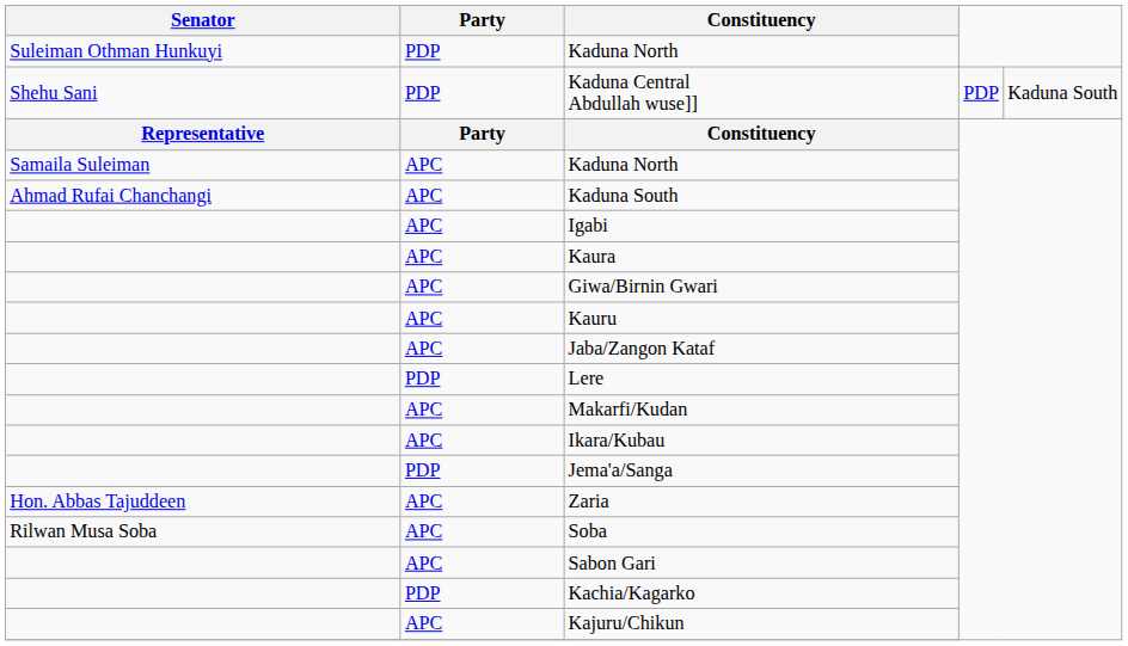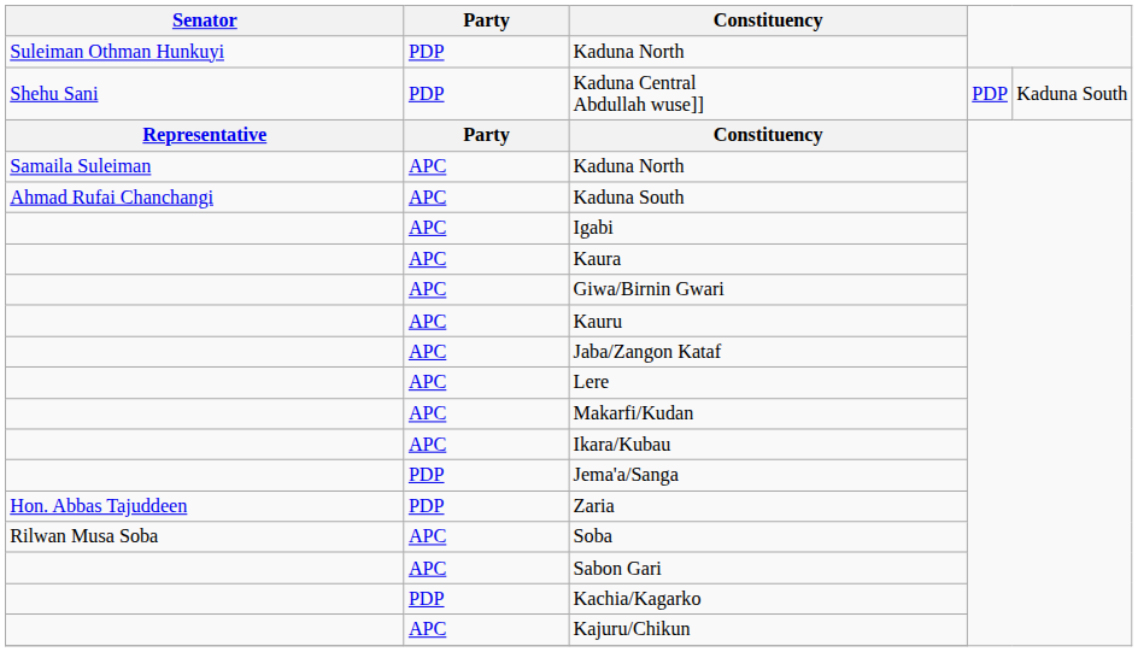 <table class="wikitable">
 <tr>
 <th style="width:20em"><a href='#'>Senator</a></th>
 <th style="width:8em">Party</th>
 <th style="width:20em">Constituency</th>
 </tr>
 <tr>
 <td><a href='#'>Suleiman Othman Hunkuyi</a></td>
 <td><a href='#'>PDP</a></td>
 <td>Kaduna North</td>
 </tr>
 <tr>
 <td><a href='#'>Shehu Sani</a></td>
 <td><a href='#'>PDP</a></td>
 <td>Kaduna Central<br>Abdullah wuse]]</td>
 <td><a href='#'>PDP</a></td>
 <td>Kaduna South</td>
 </tr>
 <tr>
 <th><a href='#'>Representative</a></th>
 <th>Party</th>
 <th>Constituency</th>
 </tr>
 <tr>
 <td><a href='#'>Samaila Suleiman</a></td>
 <td><a href='#'>APC</a></td>
 <td>Kaduna North</td>
 </tr>
 <tr>
 <td><a href='#'>Ahmad Rufai Chanchangi</a></td>
 <td><a href='#'>APC</a></td>
 <td>Kaduna South</td>
 </tr>
 <tr>
 <td></td>
 <td><a href='#'>APC</a></td>
 <td>Igabi</td>
 </tr>
 <tr>
 <td></td>
 <td><a href='#'>APC</a></td>
 <td>Kaura</td>
 </tr>
 <tr>
 <td></td>
 <td><a href='#'>APC</a></td>
 <td>Giwa/Birnin Gwari</td>
 </tr>
 <tr>
 <td></td>
 <td><a href='#'>APC</a></td>
 <td>Kauru</td>
 </tr>
 <tr>
 <td></td>
 <td><a href='#'>APC</a></td>
 <td>Jaba/Zangon Kataf</td>
 </tr>
 <tr>
 <td></td>
-<td><a href='#'>PDP</a></td>
+<td><a href='#'>APC</a></td>
 <td>Lere</td>
 </tr>
 <tr>
 <td></td>
 <td><a href='#'>APC</a></td>
 <td>Makarfi/Kudan</td>
 </tr>
 <tr>
 <td></td>
 <td><a href='#'>APC</a></td>
 <td>Ikara/Kubau</td>
 </tr>
 <tr>
 <td></td>
 <td><a href='#'>PDP</a></td>
 <td>Jema'a/Sanga</td>
 </tr>
 <tr>
 <td><a href='#'>Hon. Abbas Tajuddeen</a></td>
-<td><a href='#'>APC</a></td>
+<td><a href='#'>PDP</a></td>
 <td>Zaria</td>
 </tr>
 <tr>
 <td>Rilwan Musa Soba</td>
 <td><a href='#'>APC</a></td>
 <td>Soba</td>
 </tr>
 <tr>
 <td></td>
 <td><a href='#'>APC</a></td>
 <td>Sabon Gari</td>
 </tr>
 <tr>
 <td></td>
 <td><a href='#'>PDP</a></td>
 <td>Kachia/Kagarko</td>
 </tr>
 <tr>
 <td></td>
 <td><a href='#'>APC</a></td>
 <td>Kajuru/Chikun</td>
 </tr>
 <tr>
 </tr>
 </table>
